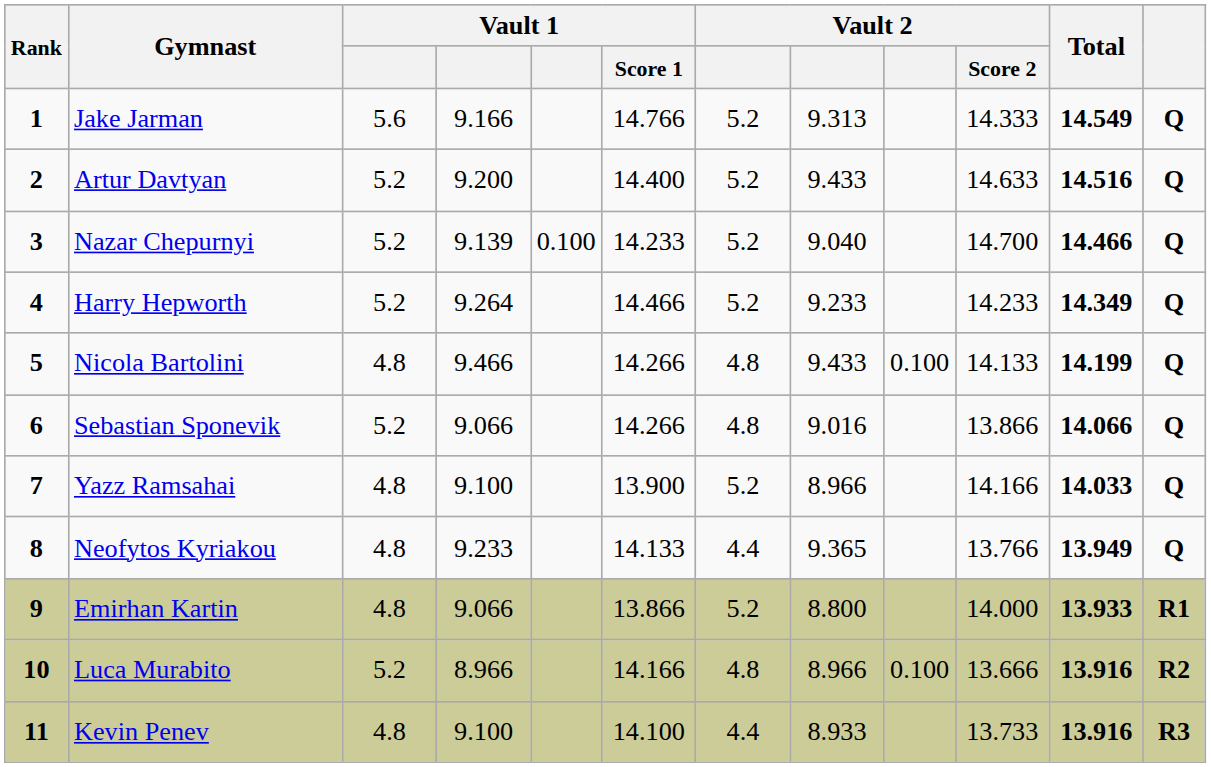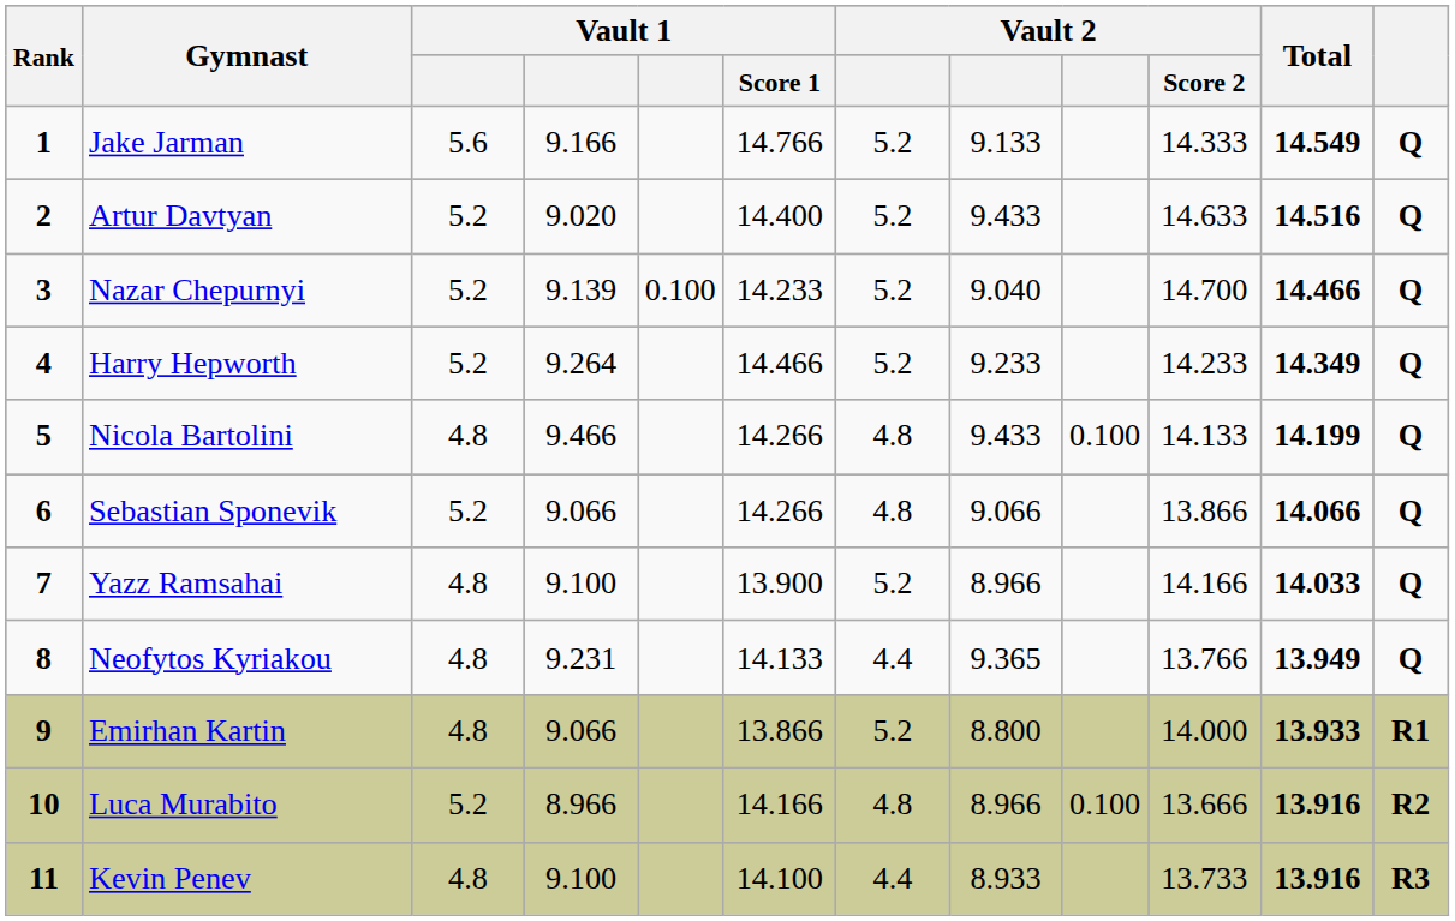 <table style="text-align:center;" class="wikitable sortable">
 <tr>
 <th style="width:15px;" rowspan="2"><small>Rank</small></th>
 <th style="width:160px;" rowspan="2">Gymnast</th>
 <th colspan="4">Vault 1</th>
 <th colspan="4">Vault 2</th>
 <th style="width:50px;" rowspan="2">Total</th>
 <th style="width:30px;" rowspan="2"><small></small></th>
 </tr>
 <tr>
 <th style="width:50px;"><small></small></th>
 <th style="width:50px;"><small></small></th>
 <th style="width:20px;"><small></small></th>
 <th style="width:50px;"><small>Score 1</small></th>
 <th style="width:50px;"><small></small></th>
 <th style="width:50px;"><small></small></th>
 <th style="width:20px;"><small></small></th>
 <th style="width:50px;"><small>Score 2</small></th>
 </tr>
 <tr>
 <td scope="row" style="text-align:center"><strong>1</strong></td>
 <td style="height:30px; text-align:left;"> <a href='#'>Jake Jarman</a></td>
 <td>5.6</td>
 <td>9.166</td>
 <td></td>
 <td>14.766</td>
 <td>5.2</td>
-<td>9.313</td>
+<td>9.133</td>
 <td></td>
 <td>14.333</td>
 <td><strong>14.549</strong></td>
 <td><strong>Q</strong></td>
 </tr>
 <tr>
 <td scope="row" style="text-align:center"><strong>2</strong></td>
 <td style="height:30px; text-align:left;"> <a href='#'>Artur Davtyan</a></td>
 <td>5.2</td>
-<td>9.200</td>
+<td>9.020</td>
 <td></td>
 <td>14.400</td>
 <td>5.2</td>
 <td>9.433</td>
 <td></td>
 <td>14.633</td>
 <td><strong>14.516</strong></td>
 <td><strong>Q</strong></td>
 </tr>
 <tr>
 <td scope="row" style="text-align:center"><strong>3</strong></td>
 <td style="height:30px; text-align:left;"> <a href='#'>Nazar Chepurnyi</a></td>
 <td>5.2</td>
 <td>9.139</td>
 <td>0.100</td>
 <td>14.233</td>
 <td>5.2</td>
 <td>9.040</td>
 <td></td>
 <td>14.700</td>
 <td><strong>14.466</strong></td>
 <td><strong>Q</strong></td>
 </tr>
 <tr>
 <td scope="row" style="text-align:center"><strong>4</strong></td>
 <td style="height:30px; text-align:left;"> <a href='#'>Harry Hepworth</a></td>
 <td>5.2</td>
 <td>9.264</td>
 <td></td>
 <td>14.466</td>
 <td>5.2</td>
 <td>9.233</td>
 <td></td>
 <td>14.233</td>
 <td><strong>14.349</strong></td>
 <td><strong>Q</strong></td>
 </tr>
 <tr>
 <td scope="row" style="text-align:center"><strong>5</strong></td>
 <td style="height:30px; text-align:left;"> <a href='#'>Nicola Bartolini</a></td>
 <td>4.8</td>
 <td>9.466</td>
 <td></td>
 <td>14.266</td>
 <td>4.8</td>
 <td>9.433</td>
 <td>0.100</td>
 <td>14.133</td>
 <td><strong>14.199</strong></td>
 <td><strong>Q</strong></td>
 </tr>
 <tr>
 <td scope="row" style="text-align:center"><strong>6</strong></td>
 <td style="height:30px; text-align:left;"> <a href='#'>Sebastian Sponevik</a></td>
 <td>5.2</td>
 <td>9.066</td>
 <td></td>
 <td>14.266</td>
 <td>4.8</td>
-<td>9.016</td>
+<td>9.066</td>
 <td></td>
 <td>13.866</td>
 <td><strong>14.066</strong></td>
 <td><strong>Q</strong></td>
 </tr>
 <tr>
 <td scope="row" style="text-align:center"><strong>7</strong></td>
 <td style="height:30px; text-align:left;"> <a href='#'>Yazz Ramsahai</a></td>
 <td>4.8</td>
 <td>9.100</td>
 <td></td>
 <td>13.900</td>
 <td>5.2</td>
 <td>8.966</td>
 <td></td>
 <td>14.166</td>
 <td><strong>14.033</strong></td>
 <td><strong>Q</strong></td>
 </tr>
 <tr>
 <td scope="row" style="text-align:center"><strong>8</strong></td>
 <td style="height:30px; text-align:left;"> <a href='#'>Neofytos Kyriakou</a></td>
 <td>4.8</td>
-<td>9.233</td>
+<td>9.231</td>
 <td></td>
 <td>14.133</td>
 <td>4.4</td>
 <td>9.365</td>
 <td></td>
 <td>13.766</td>
 <td><strong>13.949</strong></td>
 <td><strong>Q</strong></td>
 </tr>
 <tr style="background:#cccc99;">
 <td scope="row" style="text-align:center"><strong>9</strong></td>
 <td style="height:30px; text-align:left;"> <a href='#'>Emirhan Kartin</a></td>
 <td>4.8</td>
 <td>9.066</td>
 <td></td>
 <td>13.866</td>
 <td>5.2</td>
 <td>8.800</td>
 <td></td>
 <td>14.000</td>
 <td><strong>13.933</strong></td>
 <td><strong>R1</strong></td>
 </tr>
 <tr style="background:#cccc99;">
 <td scope="row" style="text-align:center"><strong>10</strong></td>
 <td style="height:30px; text-align:left;"> <a href='#'>Luca Murabito</a></td>
 <td>5.2</td>
 <td>8.966</td>
 <td></td>
 <td>14.166</td>
 <td>4.8</td>
 <td>8.966</td>
 <td>0.100</td>
 <td>13.666</td>
 <td><strong>13.916</strong></td>
 <td><strong>R2</strong></td>
 </tr>
 <tr style="background:#cccc99;">
 <td scope="row" style="text-align:center"><strong>11</strong></td>
 <td style="height:30px; text-align:left;"> <a href='#'>Kevin Penev</a></td>
 <td>4.8</td>
 <td>9.100</td>
 <td></td>
 <td>14.100</td>
 <td>4.4</td>
 <td>8.933</td>
 <td></td>
 <td>13.733</td>
 <td><strong>13.916</strong></td>
 <td><strong>R3</strong></td>
 </tr>
 </table>
